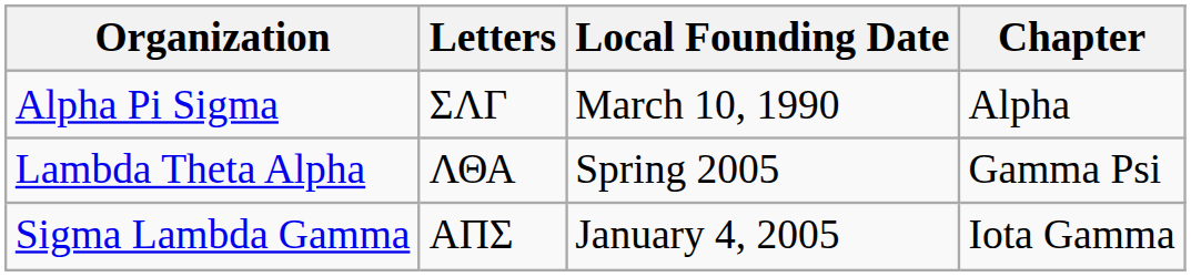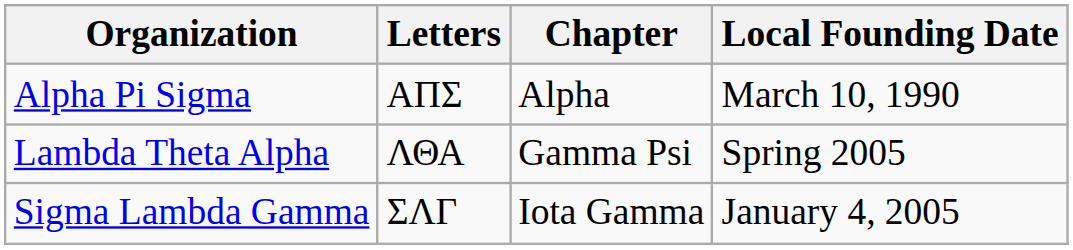 <table class="wikitable">
 <tr>
 <th>Organization</th>
 <th>Letters</th>
+<th>Chapter</th>
 <th>Local Founding Date</th>
-<th>Chapter</th>
 </tr>
 <tr>
 <td><a href='#'>Alpha Pi Sigma</a></td>
-<td>ΣΛΓ</td>
+<td>ΑΠΣ</td>
+<td>Alpha</td>
 <td>March 10, 1990</td>
-<td>Alpha</td>
 </tr>
 <tr>
 <td><a href='#'>Lambda Theta Alpha</a></td>
 <td>ΛΘΑ</td>
+<td>Gamma Psi</td>
 <td>Spring 2005</td>
-<td>Gamma Psi</td>
 </tr>
 <tr>
 <td><a href='#'>Sigma Lambda Gamma</a></td>
-<td>ΑΠΣ</td>
+<td>ΣΛΓ</td>
+<td>Iota Gamma</td>
 <td>January 4, 2005</td>
-<td>Iota Gamma</td>
 </tr>
 </table>
